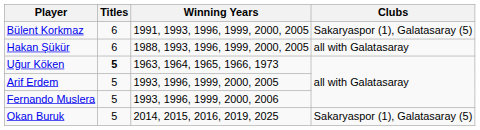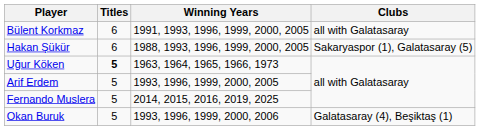 <table class="wikitable">
 <tr>
 <th>Player</th>
 <th>Titles</th>
 <th>Winning Years</th>
 <th>Clubs</th>
 </tr>
 <tr>
 <td> <a href='#'>Bülent Korkmaz</a></td>
 <td align=center>6</td>
 <td>1991, 1993, 1996, 1999, 2000, 2005</td>
-<td>Sakaryaspor (1), Galatasaray (5)</td>
+<td>all with Galatasaray</td>
 </tr>
 <tr>
 <td> <a href='#'>Hakan Şükür</a></td>
 <td align=center>6</td>
 <td>1988, 1993, 1996, 1999, 2000, 2005</td>
-<td>all with Galatasaray</td>
+<td>Sakaryaspor (1), Galatasaray (5)</td>
 </tr>
 <tr>
 <td> <a href='#'>Uğur Köken</a></td>
 <td align=center><strong>5</strong></td>
 <td>1963, 1964, 1965, 1966, 1973</td>
 <td rowspan="3">all with Galatasaray</td>
 </tr>
 <tr>
 <td> <a href='#'>Arif Erdem</a></td>
 <td align=center>5</td>
 <td>1993, 1996, 1999, 2000, 2005</td>
 </tr>
 <tr>
 <td> <a href='#'>Fernando Muslera</a></td>
 <td align=center>5</td>
-<td>1993, 1996, 1999, 2000, 2006</td>
+<td>2014, 2015, 2016, 2019, 2025</td>
 </tr>
 <tr>
 <td> <a href='#'>Okan Buruk</a></td>
 <td align=center>5</td>
-<td>2014, 2015, 2016, 2019, 2025</td>
-<td>Sakaryaspor (1), Galatasaray (5)</td>
+<td>1993, 1996, 1999, 2000, 2006</td>
+<td>Galatasaray (4), Beşiktaş (1)</td>
 </tr>
 </table>
